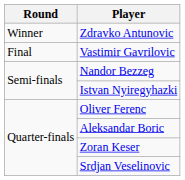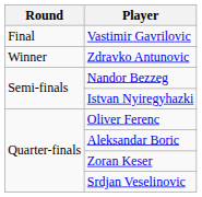 <table class="wikitable">
 <tr>
 <th>Round</th>
 <th>Player</th>
 </tr>
 <tr>
+<td rowspan="1">Final</td>
+<td> <a href='#'>Vastimir Gavrilovic</a></td>
+</tr>
+<tr>
 <td rowspan="1">Winner</td>
 <td> <a href='#'>Zdravko Antunovic</a></td>
-</tr>
-<tr>
-<td rowspan="1">Final</td>
-<td> <a href='#'>Vastimir Gavrilovic</a></td>
 </tr>
 <tr>
 <td rowspan="2">Semi-finals</td>
 <td> <a href='#'>Nandor Bezzeg</a></td>
 </tr>
 <tr>
 <td> <a href='#'>Istvan Nyiregyhazki</a></td>
 </tr>
 <tr>
 <td rowspan="4">Quarter-finals</td>
 <td> <a href='#'>Oliver Ferenc</a></td>
 </tr>
 <tr>
 <td> <a href='#'>Aleksandar Boric</a></td>
 </tr>
 <tr>
 <td> <a href='#'>Zoran Keser</a></td>
 </tr>
 <tr>
 <td> <a href='#'>Srdjan Veselinovic</a></td>
 </tr>
 </table>
